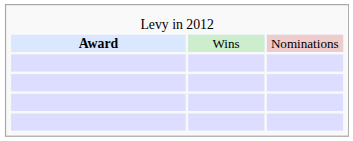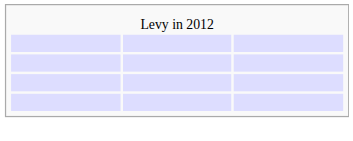 <table class="infobox" style="width: 25em; text-align: left; font-size: 70%; vertical-align: middle;">
 <tr>
 <td colspan="3" style="text-align:center;"></td>
 </tr>
 <tr>
 <td colspan="3" style="text-align:center;">Levy in 2012</td>
-</tr>
-<tr bgcolor=#D9E8FF style="text-align:center;">
-<th style="vertical-align: middle;">Award</th>
-<td style="background:#cceecc; font-size:8pt; vertical-align: middle;" width="60px">Wins</td>
-<td style="background:#eecccc; font-size:8pt; vertical-align: middle;" width="60px">Nominations</td>
 </tr>
 <tr bgcolor=#ddddff>
 <td align="center"><br></td>
 <td></td>
 <td></td>
 </tr>
 <tr bgcolor=#ddddff>
 <td align="center"><br></td>
 <td></td>
 <td></td>
 </tr>
 <tr bgcolor=#ddddff>
 <td align="center"><br></td>
 <td></td>
 <td></td>
 </tr>
 <tr bgcolor=#ddddff>
 <td align="center"><br></td>
 <td></td>
 <td></td>
 </tr>
 </table>
